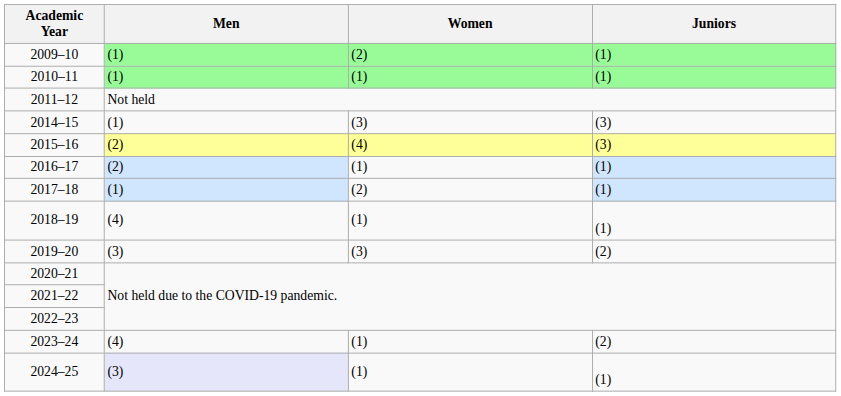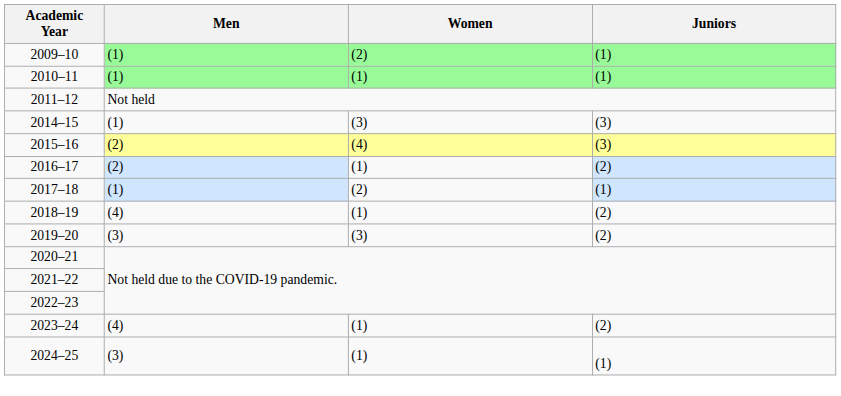 <table class="wikitable" style="font-size:90%;">
 <tr>
 <th width=12%><strong>Academic<br>Year</strong></th>
 <th width="250px">Men</th>
 <th width="250px"><strong>Women</strong></th>
 <th width="250px"><strong>Juniors</strong></th>
 </tr>
 <tr>
 <td align=center>2009–10</td>
 <td bgcolor="#98fb98"> (1)</td>
 <td bgcolor="#98fb98"> (2)</td>
 <td bgcolor="#98fb98"> (1)</td>
 </tr>
 <tr>
 <td align=center>2010–11</td>
 <td bgcolor="#98fb98"> (1)</td>
 <td bgcolor="#98fb98"> (1)</td>
 <td bgcolor="#98fb98"> (1)</td>
 </tr>
 <tr>
 <td align=center>2011–12</td>
 <td colspan="3">Not held</td>
 </tr>
 <tr>
 <td align=center>2014–15</td>
 <td> (1)</td>
 <td> (3)</td>
 <td> (3)</td>
 </tr>
 <tr>
 <td align=center>2015–16</td>
 <td bgcolor="#FFFF99"> (2)</td>
 <td bgcolor="#FFFF99"> (4)</td>
 <td bgcolor="#FFFF99"> (3)</td>
 </tr>
 <tr>
 <td align=center>2016–17</td>
 <td bgcolor="#D0E6FF"> (2)</td>
 <td> (1)</td>
-<td bgcolor="#D0E6FF"> (1)</td>
+<td bgcolor="#D0E6FF"> (2)</td>
 </tr>
 <tr>
 <td align=center>2017–18</td>
 <td bgcolor="#D0E6FF"> (1)</td>
 <td> (2)</td>
 <td bgcolor="#D0E6FF"> (1)</td>
 </tr>
 <tr>
 <td align=center>2018–19</td>
 <td> (4)</td>
 <td> (1)</td>
-<td><br> (1)</td>
+<td> (2)</td>
 </tr>
 <tr>
 <td align=center>2019–20</td>
 <td> (3)</td>
 <td> (3)</td>
 <td> (2)</td>
 </tr>
 <tr>
 <td align=center>2020–21</td>
 <td colspan="3" rowspan="3">Not held due to the COVID-19 pandemic.</td>
 </tr>
 <tr>
 <td align=center>2021–22</td>
 </tr>
 <tr>
 <td align=center>2022–23</td>
 </tr>
 <tr>
 <td align=center>2023–24</td>
 <td> (4)</td>
 <td> (1)</td>
 <td> (2)</td>
 </tr>
 <tr>
 <td align=center>2024–25</td>
-<td style="background: lavender;"> (3)</td>
+<td> (3)</td>
 <td> (1)</td>
 <td><br> (1)</td>
 </tr>
 </table>
